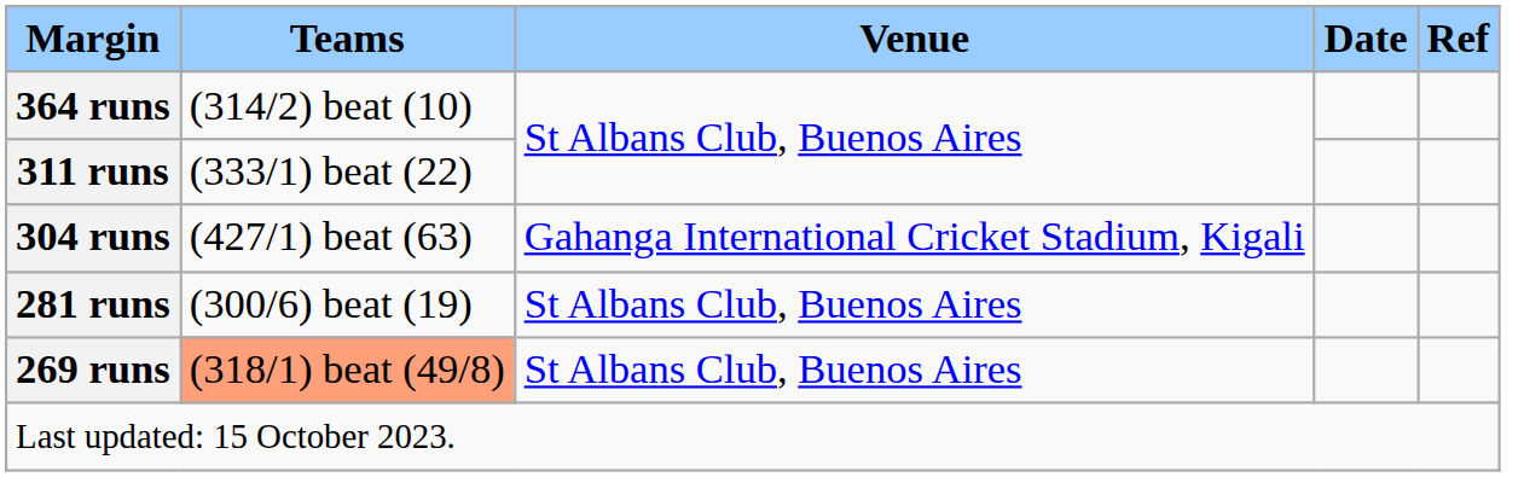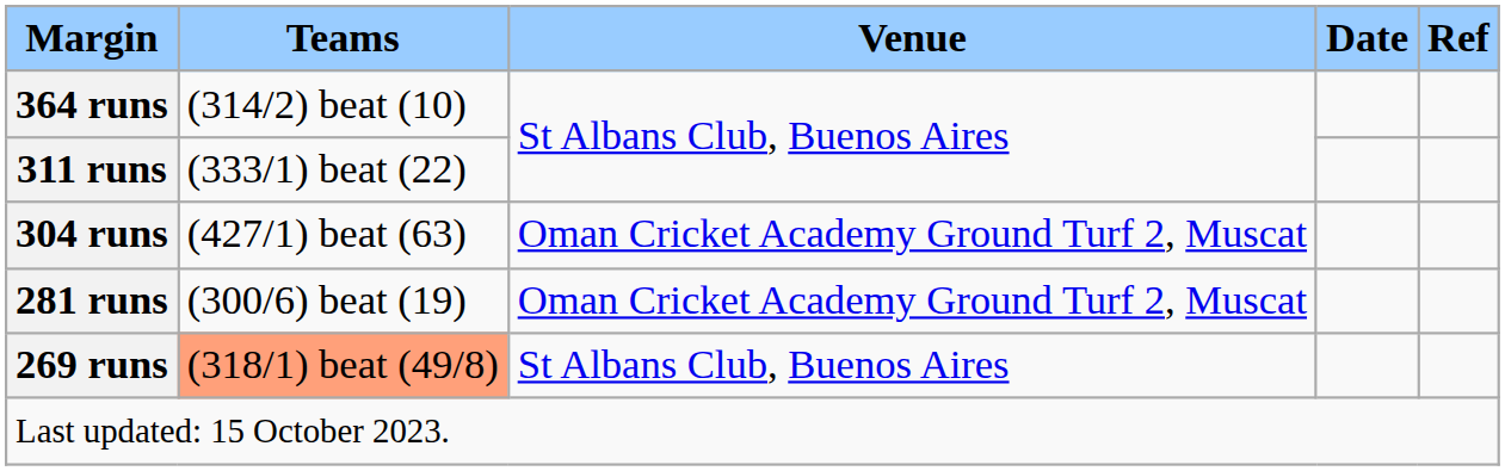 <table class="wikitable" border="0" cellpadding="2" cellspacing="2">
 <tr bgcolor=#99ccff>
 <th style="background-color:#99ccff;">Margin</th>
 <th style="background-color:#99ccff;">Teams</th>
 <th style="background-color:#99ccff;">Venue</th>
 <th style="background-color:#99ccff;">Date</th>
 <th style="background-color:#99ccff;">Ref</th>
 </tr>
 <tr>
 <th scope="row">364 runs</th>
 <td> (314/2) beat  (10)</td>
 <td rowspan=2><a href='#'>St Albans Club</a>, <a href='#'>Buenos Aires</a></td>
 <td></td>
 <td></td>
 </tr>
 <tr>
 <th scope="row">311 runs</th>
 <td> (333/1) beat  (22)</td>
 <td></td>
 <td></td>
 </tr>
 <tr>
 <th scope="row">304 runs</th>
 <td> (427/1) beat  (63)</td>
-<td><a href='#'>Gahanga International Cricket Stadium</a>, <a href='#'>Kigali</a></td>
+<td><a href='#'>Oman Cricket Academy Ground Turf 2</a>, <a href='#'>Muscat</a></td>
 <td></td>
 <td></td>
 </tr>
 <tr>
 <th scope="row">281 runs</th>
 <td> (300/6) beat  (19)</td>
-<td><a href='#'>St Albans Club</a>, <a href='#'>Buenos Aires</a></td>
+<td><a href='#'>Oman Cricket Academy Ground Turf 2</a>, <a href='#'>Muscat</a></td>
 <td></td>
 <td></td>
 </tr>
 <tr>
 <th scope="row">269 runs</th>
 <td style="background: lightsalmon;"> (318/1) beat  (49/8)</td>
 <td><a href='#'>St Albans Club</a>, <a href='#'>Buenos Aires</a></td>
 <td></td>
 <td></td>
 </tr>
 <tr>
 <td scope="row" colspan=5><small>Last updated: 15 October 2023.</small></td>
 </tr>
 </table>
